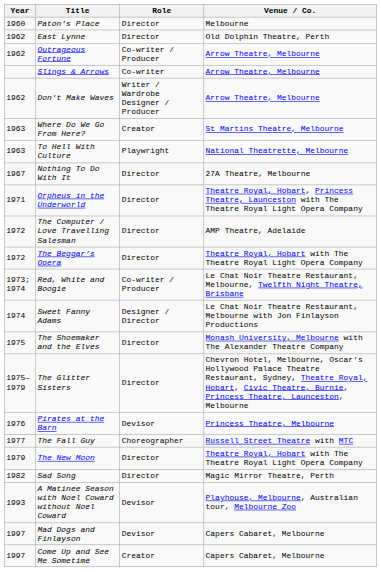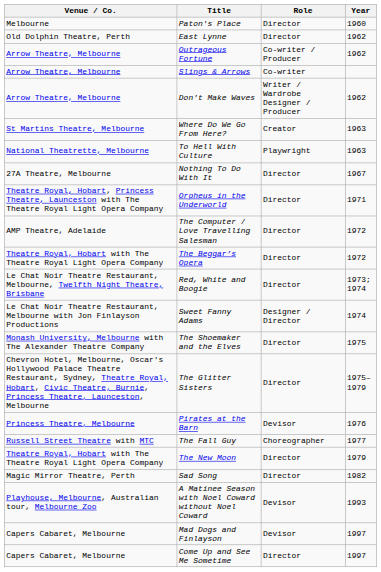 <table class=wikitable>
 <tr>
-<th>Year</th>
+<th>Venue / Co.</th>
 <th>Title</th>
 <th>Role</th>
-<th>Venue / Co.</th>
+<th>Year</th>
 </tr>
 <tr>
-<td>1960</td>
+<td>Melbourne</td>
 <td><em>Paton's Place</em></td>
 <td>Director</td>
-<td>Melbourne</td>
+<td>1960</td>
 </tr>
 <tr>
-<td>1962</td>
+<td>Old Dolphin Theatre, Perth</td>
 <td><em>East Lynne</em></td>
 <td>Director</td>
-<td>Old Dolphin Theatre, Perth</td>
+<td>1962</td>
 </tr>
 <tr>
-<td>1962</td>
+<td><a href='#'>Arrow Theatre, Melbourne</a></td>
 <td><em><a href='#'>Outrageous Fortune</a></em></td>
 <td>Co-writer / Producer</td>
-<td><a href='#'>Arrow Theatre, Melbourne</a></td>
+<td>1962</td>
 </tr>
 <tr>
-<td></td>
+<td><a href='#'>Arrow Theatre, Melbourne</a></td>
 <td><em><a href='#'>Slings & Arrows</a></em></td>
 <td>Co-writer</td>
-<td><a href='#'>Arrow Theatre, Melbourne</a></td>
+<td></td>
 </tr>
 <tr>
-<td>1962</td>
+<td><a href='#'>Arrow Theatre, Melbourne</a></td>
 <td><em>Don't Make Waves</em></td>
 <td>Writer / Wardrobe Designer / Producer</td>
-<td><a href='#'>Arrow Theatre, Melbourne</a></td>
+<td>1962</td>
 </tr>
 <tr>
-<td>1963</td>
+<td><a href='#'>St Martins Theatre, Melbourne</a></td>
 <td><em>Where Do We Go From Here?</em></td>
 <td>Creator</td>
-<td><a href='#'>St Martins Theatre, Melbourne</a></td>
+<td>1963</td>
 </tr>
 <tr>
-<td>1963</td>
+<td><a href='#'>National Theatrette, Melbourne</a></td>
 <td><em>To Hell With Culture</em></td>
 <td>Playwright</td>
-<td><a href='#'>National Theatrette, Melbourne</a></td>
+<td>1963</td>
 </tr>
 <tr>
-<td>1967</td>
+<td>27A Theatre, Melbourne</td>
 <td><em>Nothing To Do With It</em></td>
 <td>Director</td>
-<td>27A Theatre, Melbourne</td>
+<td>1967</td>
 </tr>
 <tr>
-<td>1971</td>
+<td><a href='#'>Theatre Royal, Hobart</a>, <a href='#'>Princess Theatre, Launceston</a> with The Theatre Royal Light Opera Company</td>
 <td><em><a href='#'>Orpheus in the Underworld</a></em></td>
 <td>Director</td>
-<td><a href='#'>Theatre Royal, Hobart</a>, <a href='#'>Princess Theatre, Launceston</a> with The Theatre Royal Light Opera Company</td>
+<td>1971</td>
 </tr>
 <tr>
-<td>1972</td>
+<td>AMP Theatre, Adelaide</td>
 <td><em>The Computer</em> / <em>Love Travelling Salesman</em></td>
 <td>Director</td>
-<td>AMP Theatre, Adelaide</td>
+<td>1972</td>
 </tr>
 <tr>
-<td>1972</td>
+<td><a href='#'>Theatre Royal, Hobart</a> with The Theatre Royal Light Opera Company</td>
 <td><em><a href='#'>The Beggar’s Opera</a></em></td>
 <td>Director</td>
-<td><a href='#'>Theatre Royal, Hobart</a> with The Theatre Royal Light Opera Company</td>
+<td>1972</td>
 </tr>
 <tr>
+<td>Le Chat Noir Theatre Restaurant, Melbourne, <a href='#'>Twelfth Night Theatre, Brisbane</a></td>
+<td><em>Red, White and Boogie</em></td>
+<td>Director</td>
 <td>1973; 1974</td>
-<td><em>Red, White and Boogie</em></td>
-<td>Co-writer / Producer</td>
-<td>Le Chat Noir Theatre Restaurant, Melbourne, <a href='#'>Twelfth Night Theatre, Brisbane</a></td>
 </tr>
 <tr>
-<td>1974</td>
+<td>Le Chat Noir Theatre Restaurant, Melbourne with Jon Finlayson Productions</td>
 <td><em>Sweet Fanny Adams</em></td>
 <td>Designer / Director</td>
-<td>Le Chat Noir Theatre Restaurant, Melbourne with Jon Finlayson Productions</td>
+<td>1974</td>
 </tr>
 <tr>
-<td>1975</td>
+<td><a href='#'>Monash University, Melbourne</a> with The Alexander Theatre Company</td>
 <td><em>The Shoemaker and the Elves</em></td>
 <td>Director</td>
-<td><a href='#'>Monash University, Melbourne</a> with The Alexander Theatre Company</td>
+<td>1975</td>
 </tr>
 <tr>
-<td>1975–1979</td>
+<td>Chevron Hotel, Melbourne, Oscar's Hollywood Palace Theatre Restaurant, Sydney, <a href='#'>Theatre Royal, Hobart</a>, <a href='#'>Civic Theatre, Burnie</a>, <a href='#'>Princess Theatre, Launceston</a>, Melbourne</td>
 <td><em>The Glitter Sisters</em></td>
 <td>Director</td>
-<td>Chevron Hotel, Melbourne, Oscar's Hollywood Palace Theatre Restaurant, Sydney, <a href='#'>Theatre Royal, Hobart</a>, <a href='#'>Civic Theatre, Burnie</a>, <a href='#'>Princess Theatre, Launceston</a>, Melbourne</td>
+<td>1975–1979</td>
 </tr>
 <tr>
-<td>1976</td>
+<td><a href='#'>Princess Theatre, Melbourne</a></td>
 <td><em><a href='#'>Pirates at the Barn</a></em></td>
 <td>Devisor</td>
-<td><a href='#'>Princess Theatre, Melbourne</a></td>
+<td>1976</td>
 </tr>
 <tr>
-<td>1977</td>
+<td><a href='#'>Russell Street Theatre</a> with <a href='#'>MTC</a></td>
 <td><em>The Fall Guy</em></td>
 <td>Choreographer</td>
-<td><a href='#'>Russell Street Theatre</a> with <a href='#'>MTC</a></td>
+<td>1977</td>
 </tr>
 <tr>
-<td>1979</td>
+<td><a href='#'>Theatre Royal, Hobart</a> with The Theatre Royal Light Opera Company</td>
 <td><em><a href='#'>The New Moon</a></em></td>
 <td>Director</td>
-<td><a href='#'>Theatre Royal, Hobart</a> with The Theatre Royal Light Opera Company</td>
+<td>1979</td>
 </tr>
 <tr>
-<td>1982</td>
+<td>Magic Mirror Theatre, Perth</td>
 <td><em>Sad Song</em></td>
 <td>Director</td>
-<td>Magic Mirror Theatre, Perth</td>
+<td>1982</td>
 </tr>
 <tr>
-<td>1993</td>
+<td><a href='#'>Playhouse, Melbourne</a>, Australian tour, <a href='#'>Melbourne Zoo</a></td>
 <td><em>A Matinee Season with Noel Coward without Noel Coward</em></td>
 <td>Devisor</td>
-<td><a href='#'>Playhouse, Melbourne</a>, Australian tour, <a href='#'>Melbourne Zoo</a></td>
+<td>1993</td>
 </tr>
 <tr>
-<td>1997</td>
+<td>Capers Cabaret, Melbourne</td>
 <td><em>Mad Dogs and Finlayson</em></td>
 <td>Devisor</td>
-<td>Capers Cabaret, Melbourne</td>
+<td>1997</td>
 </tr>
 <tr>
+<td>Capers Cabaret, Melbourne</td>
+<td><em>Come Up and See Me Sometime</em></td>
+<td>Director</td>
 <td>1997</td>
-<td><em>Come Up and See Me Sometime</em></td>
-<td>Creator</td>
-<td>Capers Cabaret, Melbourne</td>
 </tr>
 </table>
